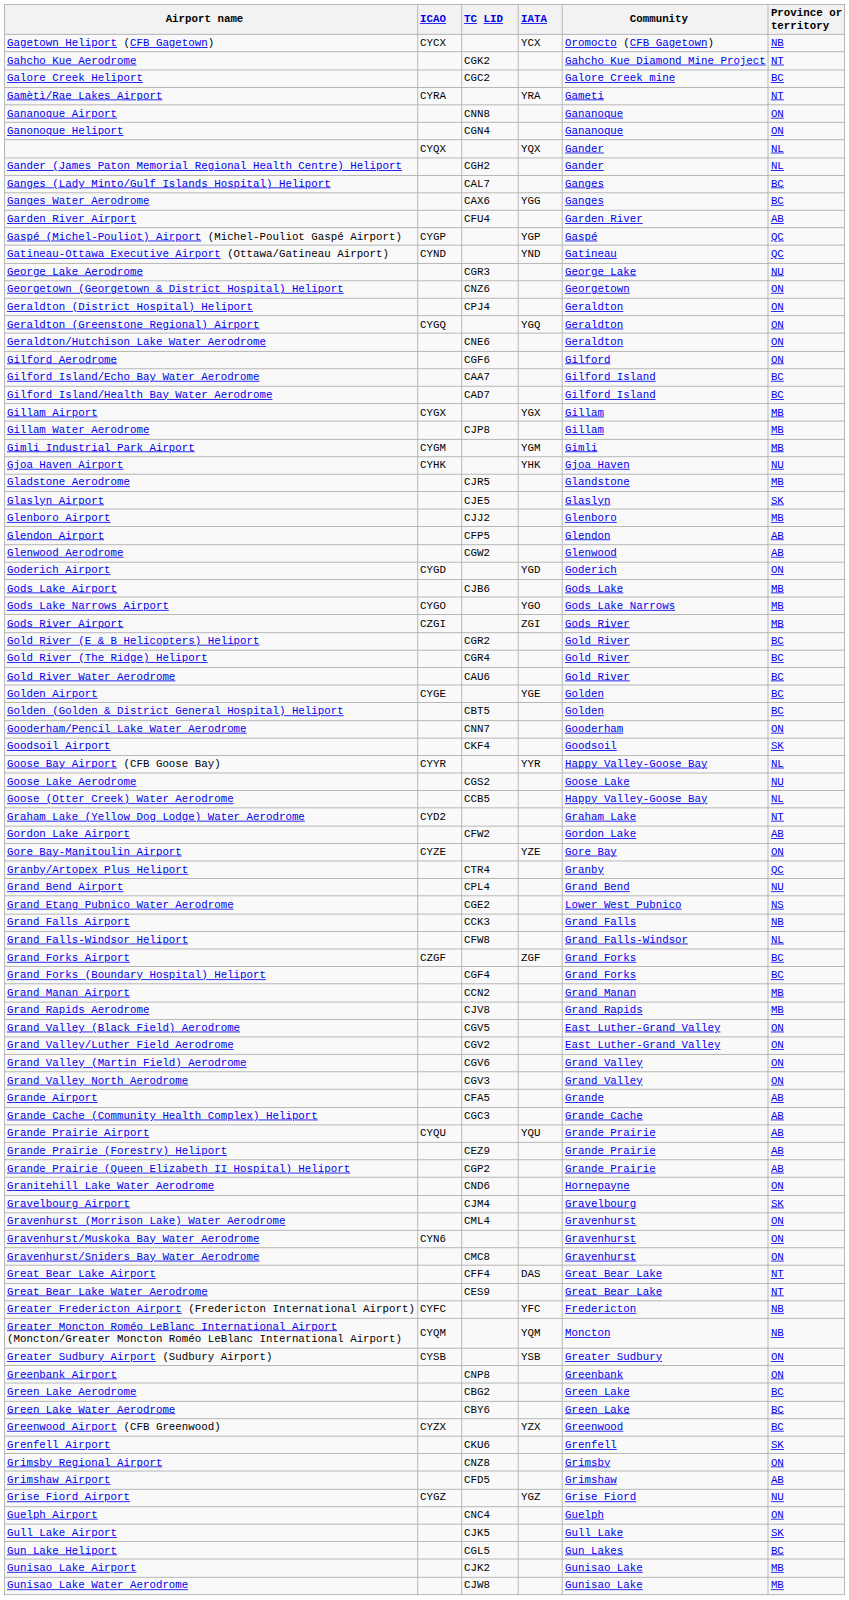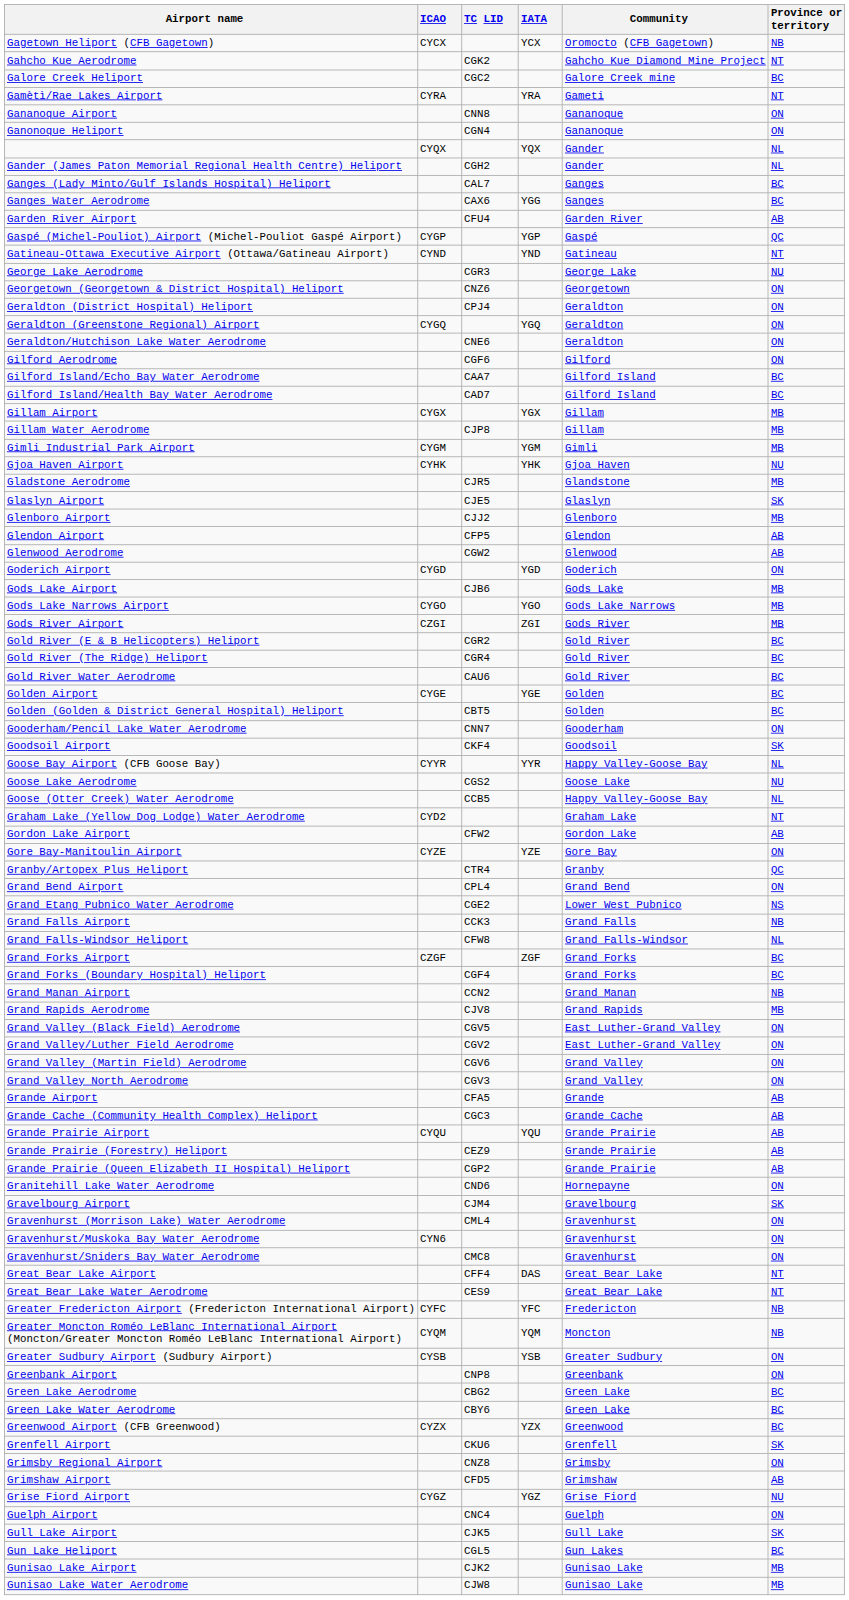 <table class="wikitable sortable" style="width:auto;">
 <tr>
 <th width="*">Airport name  </th>
 <th width="*"><a href='#'>ICAO</a>  </th>
 <th width="*"><a href='#'>TC</a> <a href='#'>LID</a>  </th>
 <th width="*"><a href='#'>IATA</a>  </th>
 <th width="*">Community  </th>
 <th width="*">Province or<br>territory  </th>
 </tr>
 <tr>
 <td><a href='#'>Gagetown Heliport</a> (<a href='#'>CFB Gagetown</a>)</td>
 <td>CYCX</td>
 <td></td>
 <td>YCX</td>
 <td><a href='#'>Oromocto</a> (<a href='#'>CFB Gagetown</a>)</td>
 <td><a href='#'>NB</a></td>
 </tr>
 <tr>
 <td><a href='#'>Gahcho Kue Aerodrome</a></td>
 <td></td>
 <td>CGK2</td>
 <td></td>
 <td><a href='#'>Gahcho Kue Diamond Mine Project</a></td>
 <td><a href='#'>NT</a></td>
 </tr>
 <tr>
 <td><a href='#'>Galore Creek Heliport</a></td>
 <td></td>
 <td>CGC2</td>
 <td></td>
 <td><a href='#'>Galore Creek mine</a></td>
 <td><a href='#'>BC</a></td>
 </tr>
 <tr>
 <td><a href='#'>Gamètì/Rae Lakes Airport</a></td>
 <td>CYRA</td>
 <td></td>
 <td>YRA</td>
 <td><a href='#'>Gameti</a></td>
 <td><a href='#'>NT</a></td>
 </tr>
 <tr>
 <td><a href='#'>Gananoque Airport</a></td>
 <td></td>
 <td>CNN8</td>
 <td></td>
 <td><a href='#'>Gananoque</a></td>
 <td><a href='#'>ON</a></td>
 </tr>
 <tr>
 <td><a href='#'>Ganonoque Heliport</a></td>
 <td></td>
 <td>CGN4</td>
 <td></td>
 <td><a href='#'>Gananoque</a></td>
 <td><a href='#'>ON</a></td>
 </tr>
 <tr>
 <td></td>
 <td>CYQX</td>
 <td></td>
 <td>YQX</td>
 <td><a href='#'>Gander</a></td>
 <td><a href='#'>NL</a></td>
 </tr>
 <tr>
 <td><a href='#'>Gander (James Paton Memorial Regional Health Centre) Heliport</a></td>
 <td></td>
 <td>CGH2</td>
 <td></td>
 <td><a href='#'>Gander</a></td>
 <td><a href='#'>NL</a></td>
 </tr>
 <tr>
 <td><a href='#'>Ganges (Lady Minto/Gulf Islands Hospital) Heliport</a></td>
 <td></td>
 <td>CAL7</td>
 <td></td>
 <td><a href='#'>Ganges</a></td>
 <td><a href='#'>BC</a></td>
 </tr>
 <tr>
 <td><a href='#'>Ganges Water Aerodrome</a></td>
 <td></td>
 <td>CAX6</td>
 <td>YGG</td>
 <td><a href='#'>Ganges</a></td>
 <td><a href='#'>BC</a></td>
 </tr>
 <tr>
 <td><a href='#'>Garden River Airport</a></td>
 <td></td>
 <td>CFU4</td>
 <td></td>
 <td><a href='#'>Garden River</a></td>
 <td><a href='#'>AB</a></td>
 </tr>
 <tr>
 <td><a href='#'>Gaspé (Michel-Pouliot) Airport</a> (Michel-Pouliot Gaspé Airport)</td>
 <td>CYGP</td>
 <td></td>
 <td>YGP</td>
 <td><a href='#'>Gaspé</a></td>
 <td><a href='#'>QC</a></td>
 </tr>
 <tr>
 <td><a href='#'>Gatineau-Ottawa Executive Airport</a> (Ottawa/Gatineau Airport)</td>
 <td>CYND</td>
 <td></td>
 <td>YND</td>
 <td><a href='#'>Gatineau</a></td>
-<td><a href='#'>QC</a></td>
+<td><a href='#'>NT</a></td>
 </tr>
 <tr>
 <td><a href='#'>George Lake Aerodrome</a></td>
 <td></td>
 <td>CGR3</td>
 <td></td>
 <td><a href='#'>George Lake</a></td>
 <td><a href='#'>NU</a></td>
 </tr>
 <tr>
 <td><a href='#'>Georgetown (Georgetown & District Hospital) Heliport</a></td>
 <td></td>
 <td>CNZ6</td>
 <td></td>
 <td><a href='#'>Georgetown</a></td>
 <td><a href='#'>ON</a></td>
 </tr>
 <tr>
 <td><a href='#'>Geraldton (District Hospital) Heliport</a></td>
 <td></td>
 <td>CPJ4</td>
 <td></td>
 <td><a href='#'>Geraldton</a></td>
 <td><a href='#'>ON</a></td>
 </tr>
 <tr>
 <td><a href='#'>Geraldton (Greenstone Regional) Airport</a></td>
 <td>CYGQ</td>
 <td></td>
 <td>YGQ</td>
 <td><a href='#'>Geraldton</a></td>
 <td><a href='#'>ON</a></td>
 </tr>
 <tr>
 <td><a href='#'>Geraldton/Hutchison Lake Water Aerodrome</a></td>
 <td></td>
 <td>CNE6</td>
 <td></td>
 <td><a href='#'>Geraldton</a></td>
 <td><a href='#'>ON</a></td>
 </tr>
 <tr>
 <td><a href='#'>Gilford Aerodrome</a></td>
 <td></td>
 <td>CGF6</td>
 <td></td>
 <td><a href='#'>Gilford</a></td>
 <td><a href='#'>ON</a></td>
 </tr>
 <tr>
 <td><a href='#'>Gilford Island/Echo Bay Water Aerodrome</a></td>
 <td></td>
 <td>CAA7</td>
 <td></td>
 <td><a href='#'>Gilford Island</a></td>
 <td><a href='#'>BC</a></td>
 </tr>
 <tr>
 <td><a href='#'>Gilford Island/Health Bay Water Aerodrome</a></td>
 <td></td>
 <td>CAD7</td>
 <td></td>
 <td><a href='#'>Gilford Island</a></td>
 <td><a href='#'>BC</a></td>
 </tr>
 <tr>
 <td><a href='#'>Gillam Airport</a></td>
 <td>CYGX</td>
 <td></td>
 <td>YGX</td>
 <td><a href='#'>Gillam</a></td>
 <td><a href='#'>MB</a></td>
 </tr>
 <tr>
 <td><a href='#'>Gillam Water Aerodrome</a></td>
 <td></td>
 <td>CJP8</td>
 <td></td>
 <td><a href='#'>Gillam</a></td>
 <td><a href='#'>MB</a></td>
 </tr>
 <tr>
 <td><a href='#'>Gimli Industrial Park Airport</a></td>
 <td>CYGM</td>
 <td></td>
 <td>YGM</td>
 <td><a href='#'>Gimli</a></td>
 <td><a href='#'>MB</a></td>
 </tr>
 <tr>
 <td><a href='#'>Gjoa Haven Airport</a></td>
 <td>CYHK</td>
 <td></td>
 <td>YHK</td>
 <td><a href='#'>Gjoa Haven</a></td>
 <td><a href='#'>NU</a></td>
 </tr>
 <tr>
 <td><a href='#'>Gladstone Aerodrome</a></td>
 <td></td>
 <td>CJR5</td>
 <td></td>
 <td><a href='#'>Glandstone</a></td>
 <td><a href='#'>MB</a></td>
 </tr>
 <tr>
 <td><a href='#'>Glaslyn Airport</a></td>
 <td></td>
 <td>CJE5</td>
 <td></td>
 <td><a href='#'>Glaslyn</a></td>
 <td><a href='#'>SK</a></td>
 </tr>
 <tr>
 <td><a href='#'>Glenboro Airport</a></td>
 <td></td>
 <td>CJJ2</td>
 <td></td>
 <td><a href='#'>Glenboro</a></td>
 <td><a href='#'>MB</a></td>
 </tr>
 <tr>
 <td><a href='#'>Glendon Airport</a></td>
 <td></td>
 <td>CFP5</td>
 <td></td>
 <td><a href='#'>Glendon</a></td>
 <td><a href='#'>AB</a></td>
 </tr>
 <tr>
 <td><a href='#'>Glenwood Aerodrome</a></td>
 <td></td>
 <td>CGW2</td>
 <td></td>
 <td><a href='#'>Glenwood</a></td>
 <td><a href='#'>AB</a></td>
 </tr>
 <tr>
 <td><a href='#'>Goderich Airport</a></td>
 <td>CYGD</td>
 <td></td>
 <td>YGD</td>
 <td><a href='#'>Goderich</a></td>
 <td><a href='#'>ON</a></td>
 </tr>
 <tr>
 <td><a href='#'>Gods Lake Airport</a></td>
 <td></td>
 <td>CJB6</td>
 <td></td>
 <td><a href='#'>Gods Lake</a></td>
 <td><a href='#'>MB</a></td>
 </tr>
 <tr>
 <td><a href='#'>Gods Lake Narrows Airport</a></td>
 <td>CYGO</td>
 <td></td>
 <td>YGO</td>
 <td><a href='#'>Gods Lake Narrows</a></td>
 <td><a href='#'>MB</a></td>
 </tr>
 <tr>
 <td><a href='#'>Gods River Airport</a></td>
 <td>CZGI</td>
 <td></td>
 <td>ZGI</td>
 <td><a href='#'>Gods River</a></td>
 <td><a href='#'>MB</a></td>
 </tr>
 <tr>
 <td><a href='#'>Gold River (E & B Helicopters) Heliport</a></td>
 <td></td>
 <td>CGR2</td>
 <td></td>
 <td><a href='#'>Gold River</a></td>
 <td><a href='#'>BC</a></td>
 </tr>
 <tr>
 <td><a href='#'>Gold River (The Ridge) Heliport</a></td>
 <td></td>
 <td>CGR4</td>
 <td></td>
 <td><a href='#'>Gold River</a></td>
 <td><a href='#'>BC</a></td>
 </tr>
 <tr>
 <td><a href='#'>Gold River Water Aerodrome</a></td>
 <td></td>
 <td>CAU6</td>
 <td></td>
 <td><a href='#'>Gold River</a></td>
 <td><a href='#'>BC</a></td>
 </tr>
 <tr>
 <td><a href='#'>Golden Airport</a></td>
 <td>CYGE</td>
 <td></td>
 <td>YGE</td>
 <td><a href='#'>Golden</a></td>
 <td><a href='#'>BC</a></td>
 </tr>
 <tr>
 <td><a href='#'>Golden (Golden & District General Hospital) Heliport</a></td>
 <td></td>
 <td>CBT5</td>
 <td></td>
 <td><a href='#'>Golden</a></td>
 <td><a href='#'>BC</a></td>
 </tr>
 <tr>
 <td><a href='#'>Gooderham/Pencil Lake Water Aerodrome</a></td>
 <td></td>
 <td>CNN7</td>
 <td></td>
 <td><a href='#'>Gooderham</a></td>
 <td><a href='#'>ON</a></td>
 </tr>
 <tr>
 <td><a href='#'>Goodsoil Airport</a></td>
 <td></td>
 <td>CKF4</td>
 <td></td>
 <td><a href='#'>Goodsoil</a></td>
 <td><a href='#'>SK</a></td>
 </tr>
 <tr>
 <td><a href='#'>Goose Bay Airport</a> (CFB Goose Bay)</td>
 <td>CYYR</td>
 <td></td>
 <td>YYR</td>
 <td><a href='#'>Happy Valley-Goose Bay</a></td>
 <td><a href='#'>NL</a></td>
 </tr>
 <tr>
 <td><a href='#'>Goose Lake Aerodrome</a></td>
 <td></td>
 <td>CGS2</td>
 <td></td>
 <td><a href='#'>Goose Lake</a></td>
 <td><a href='#'>NU</a></td>
 </tr>
 <tr>
 <td><a href='#'>Goose (Otter Creek) Water Aerodrome</a></td>
 <td></td>
 <td>CCB5</td>
 <td></td>
 <td><a href='#'>Happy Valley-Goose Bay</a></td>
 <td><a href='#'>NL</a></td>
 </tr>
 <tr>
 <td><a href='#'>Graham Lake (Yellow Dog Lodge) Water Aerodrome</a></td>
 <td>CYD2</td>
 <td></td>
 <td></td>
 <td><a href='#'>Graham Lake</a></td>
 <td><a href='#'>NT</a></td>
 </tr>
 <tr>
 <td><a href='#'>Gordon Lake Airport</a></td>
 <td></td>
 <td>CFW2</td>
 <td></td>
 <td><a href='#'>Gordon Lake</a></td>
 <td><a href='#'>AB</a></td>
 </tr>
 <tr>
 <td><a href='#'>Gore Bay-Manitoulin Airport</a></td>
 <td>CYZE</td>
 <td></td>
 <td>YZE</td>
 <td><a href='#'>Gore Bay</a></td>
 <td><a href='#'>ON</a></td>
 </tr>
 <tr>
 <td><a href='#'>Granby/Artopex Plus Heliport</a></td>
 <td></td>
 <td>CTR4</td>
 <td></td>
 <td><a href='#'>Granby</a></td>
 <td><a href='#'>QC</a></td>
 </tr>
 <tr>
 <td><a href='#'>Grand Bend Airport</a></td>
 <td></td>
 <td>CPL4</td>
 <td></td>
 <td><a href='#'>Grand Bend</a></td>
-<td><a href='#'>NU</a></td>
+<td><a href='#'>ON</a></td>
 </tr>
 <tr>
 <td><a href='#'>Grand Etang Pubnico Water Aerodrome</a></td>
 <td></td>
 <td>CGE2</td>
 <td></td>
 <td><a href='#'>Lower West Pubnico</a></td>
 <td><a href='#'>NS</a></td>
 </tr>
 <tr>
 <td><a href='#'>Grand Falls Airport</a></td>
 <td></td>
 <td>CCK3</td>
 <td></td>
 <td><a href='#'>Grand Falls</a></td>
 <td><a href='#'>NB</a></td>
 </tr>
 <tr>
 <td><a href='#'>Grand Falls-Windsor Heliport</a></td>
 <td></td>
 <td>CFW8</td>
 <td></td>
 <td><a href='#'>Grand Falls-Windsor</a></td>
 <td><a href='#'>NL</a></td>
 </tr>
 <tr>
 <td><a href='#'>Grand Forks Airport</a></td>
 <td>CZGF</td>
 <td></td>
 <td>ZGF</td>
 <td><a href='#'>Grand Forks</a></td>
 <td><a href='#'>BC</a></td>
 </tr>
 <tr>
 <td><a href='#'>Grand Forks (Boundary Hospital) Heliport</a></td>
 <td></td>
 <td>CGF4</td>
 <td></td>
 <td><a href='#'>Grand Forks</a></td>
 <td><a href='#'>BC</a></td>
 </tr>
 <tr>
 <td><a href='#'>Grand Manan Airport</a></td>
 <td></td>
 <td>CCN2</td>
 <td></td>
 <td><a href='#'>Grand Manan</a></td>
-<td><a href='#'>MB</a></td>
+<td><a href='#'>NB</a></td>
 </tr>
 <tr>
 <td><a href='#'>Grand Rapids Aerodrome</a></td>
 <td></td>
 <td>CJV8</td>
 <td></td>
 <td><a href='#'>Grand Rapids</a></td>
 <td><a href='#'>MB</a></td>
 </tr>
 <tr>
 <td><a href='#'>Grand Valley (Black Field) Aerodrome</a></td>
 <td></td>
 <td>CGV5</td>
 <td></td>
 <td><a href='#'>East Luther-Grand Valley</a></td>
 <td><a href='#'>ON</a></td>
 </tr>
 <tr>
 <td><a href='#'>Grand Valley/Luther Field Aerodrome</a></td>
 <td></td>
 <td>CGV2</td>
 <td></td>
 <td><a href='#'>East Luther-Grand Valley</a></td>
 <td><a href='#'>ON</a></td>
 </tr>
 <tr>
 <td><a href='#'>Grand Valley (Martin Field) Aerodrome</a></td>
 <td></td>
 <td>CGV6</td>
 <td></td>
 <td><a href='#'>Grand Valley</a></td>
 <td><a href='#'>ON</a></td>
 </tr>
 <tr>
 <td><a href='#'>Grand Valley North Aerodrome</a></td>
 <td></td>
 <td>CGV3</td>
 <td></td>
 <td><a href='#'>Grand Valley</a></td>
 <td><a href='#'>ON</a></td>
 </tr>
 <tr>
 <td><a href='#'>Grande Airport</a></td>
 <td></td>
 <td>CFA5</td>
 <td></td>
 <td><a href='#'>Grande</a></td>
 <td><a href='#'>AB</a></td>
 </tr>
 <tr>
 <td><a href='#'>Grande Cache (Community Health Complex) Heliport</a></td>
 <td></td>
 <td>CGC3</td>
 <td></td>
 <td><a href='#'>Grande Cache</a></td>
 <td><a href='#'>AB</a></td>
 </tr>
 <tr>
 <td><a href='#'>Grande Prairie Airport</a></td>
 <td>CYQU</td>
 <td></td>
 <td>YQU</td>
 <td><a href='#'>Grande Prairie</a></td>
 <td><a href='#'>AB</a></td>
 </tr>
 <tr>
 <td><a href='#'>Grande Prairie (Forestry) Heliport</a></td>
 <td></td>
 <td>CEZ9</td>
 <td></td>
 <td><a href='#'>Grande Prairie</a></td>
 <td><a href='#'>AB</a></td>
 </tr>
 <tr>
 <td><a href='#'>Grande Prairie (Queen Elizabeth II Hospital) Heliport</a></td>
 <td></td>
 <td>CGP2</td>
 <td></td>
 <td><a href='#'>Grande Prairie</a></td>
 <td><a href='#'>AB</a></td>
 </tr>
 <tr>
 <td><a href='#'>Granitehill Lake Water Aerodrome</a></td>
 <td></td>
 <td>CND6</td>
 <td></td>
 <td><a href='#'>Hornepayne</a></td>
 <td><a href='#'>ON</a></td>
 </tr>
 <tr>
 <td><a href='#'>Gravelbourg Airport</a></td>
 <td></td>
 <td>CJM4</td>
 <td></td>
 <td><a href='#'>Gravelbourg</a></td>
 <td><a href='#'>SK</a></td>
 </tr>
 <tr>
 <td><a href='#'>Gravenhurst (Morrison Lake) Water Aerodrome</a></td>
 <td></td>
 <td>CML4</td>
 <td></td>
 <td><a href='#'>Gravenhurst</a></td>
 <td><a href='#'>ON</a></td>
 </tr>
 <tr>
 <td><a href='#'>Gravenhurst/Muskoka Bay Water Aerodrome</a></td>
 <td>CYN6</td>
 <td></td>
 <td></td>
 <td><a href='#'>Gravenhurst</a></td>
 <td><a href='#'>ON</a></td>
 </tr>
 <tr>
 <td><a href='#'>Gravenhurst/Sniders Bay Water Aerodrome</a></td>
 <td></td>
 <td>CMC8</td>
 <td></td>
 <td><a href='#'>Gravenhurst</a></td>
 <td><a href='#'>ON</a></td>
 </tr>
 <tr>
 <td><a href='#'>Great Bear Lake Airport</a></td>
 <td></td>
 <td>CFF4</td>
 <td>DAS</td>
 <td><a href='#'>Great Bear Lake</a></td>
 <td><a href='#'>NT</a></td>
 </tr>
 <tr>
 <td><a href='#'>Great Bear Lake Water Aerodrome</a></td>
 <td></td>
 <td>CES9</td>
 <td></td>
 <td><a href='#'>Great Bear Lake</a></td>
 <td><a href='#'>NT</a></td>
 </tr>
 <tr>
 <td><a href='#'>Greater Fredericton Airport</a> (Fredericton International Airport)</td>
 <td>CYFC</td>
 <td></td>
 <td>YFC</td>
 <td><a href='#'>Fredericton</a></td>
 <td><a href='#'>NB</a></td>
 </tr>
 <tr>
 <td><a href='#'>Greater Moncton Roméo LeBlanc International Airport</a><br>(Moncton/Greater Moncton Roméo LeBlanc International Airport)</td>
 <td>CYQM</td>
 <td></td>
 <td>YQM</td>
 <td><a href='#'>Moncton</a></td>
 <td><a href='#'>NB</a></td>
 </tr>
 <tr>
 <td><a href='#'>Greater Sudbury Airport</a> (Sudbury Airport)</td>
 <td>CYSB</td>
 <td></td>
 <td>YSB</td>
 <td><a href='#'>Greater Sudbury</a></td>
 <td><a href='#'>ON</a></td>
 </tr>
 <tr>
 <td><a href='#'>Greenbank Airport</a></td>
 <td></td>
 <td>CNP8</td>
 <td></td>
 <td><a href='#'>Greenbank</a></td>
 <td><a href='#'>ON</a></td>
 </tr>
 <tr>
 <td><a href='#'>Green Lake Aerodrome</a></td>
 <td></td>
 <td>CBG2</td>
 <td></td>
 <td><a href='#'>Green Lake</a></td>
 <td><a href='#'>BC</a></td>
 </tr>
 <tr>
 <td><a href='#'>Green Lake Water Aerodrome</a></td>
 <td></td>
 <td>CBY6</td>
 <td></td>
 <td><a href='#'>Green Lake</a></td>
 <td><a href='#'>BC</a></td>
 </tr>
 <tr>
 <td><a href='#'>Greenwood Airport</a> (CFB Greenwood)</td>
 <td>CYZX</td>
 <td></td>
 <td>YZX</td>
 <td><a href='#'>Greenwood</a></td>
 <td><a href='#'>BC</a></td>
 </tr>
 <tr>
 <td><a href='#'>Grenfell Airport</a></td>
 <td></td>
 <td>CKU6</td>
 <td></td>
 <td><a href='#'>Grenfell</a></td>
 <td><a href='#'>SK</a></td>
 </tr>
 <tr>
 <td><a href='#'>Grimsby Regional Airport</a></td>
 <td></td>
 <td>CNZ8</td>
 <td></td>
 <td><a href='#'>Grimsby</a></td>
 <td><a href='#'>ON</a></td>
 </tr>
 <tr>
 <td><a href='#'>Grimshaw Airport</a></td>
 <td></td>
 <td>CFD5</td>
 <td></td>
 <td><a href='#'>Grimshaw</a></td>
 <td><a href='#'>AB</a></td>
 </tr>
 <tr>
 <td><a href='#'>Grise Fiord Airport</a></td>
 <td>CYGZ</td>
 <td></td>
 <td>YGZ</td>
 <td><a href='#'>Grise Fiord</a></td>
 <td><a href='#'>NU</a></td>
 </tr>
 <tr>
 <td><a href='#'>Guelph Airport</a></td>
 <td></td>
 <td>CNC4</td>
 <td></td>
 <td><a href='#'>Guelph</a></td>
 <td><a href='#'>ON</a></td>
 </tr>
 <tr>
 <td><a href='#'>Gull Lake Airport</a></td>
 <td></td>
 <td>CJK5</td>
 <td></td>
 <td><a href='#'>Gull Lake</a></td>
 <td><a href='#'>SK</a></td>
 </tr>
 <tr>
 <td><a href='#'>Gun Lake Heliport</a></td>
 <td></td>
 <td>CGL5</td>
 <td></td>
 <td><a href='#'>Gun Lakes</a></td>
 <td><a href='#'>BC</a></td>
 </tr>
 <tr>
 <td><a href='#'>Gunisao Lake Airport</a></td>
 <td></td>
 <td>CJK2</td>
 <td></td>
 <td><a href='#'>Gunisao Lake</a></td>
 <td><a href='#'>MB</a></td>
 </tr>
 <tr>
 <td><a href='#'>Gunisao Lake Water Aerodrome</a></td>
 <td></td>
 <td>CJW8</td>
 <td></td>
 <td><a href='#'>Gunisao Lake</a></td>
 <td><a href='#'>MB</a></td>
 </tr>
 </table>
